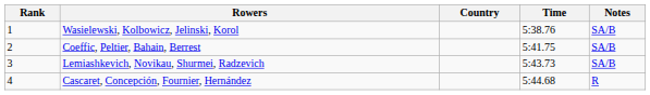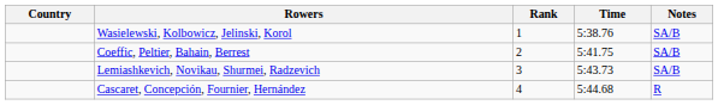 <table class="wikitable sortable" width=60%>
 <tr>
+<th>Country</th>
+<th>Rowers</th>
 <th>Rank</th>
-<th>Rowers</th>
-<th>Country</th>
 <th>Time</th>
 <th>Notes</th>
 </tr>
 <tr>
+<td></td>
+<td><a href='#'>Wasielewski</a>, <a href='#'>Kolbowicz</a>, <a href='#'>Jelinski</a>, <a href='#'>Korol</a></td>
 <td>1</td>
-<td><a href='#'>Wasielewski</a>, <a href='#'>Kolbowicz</a>, <a href='#'>Jelinski</a>, <a href='#'>Korol</a></td>
-<td></td>
 <td>5:38.76</td>
 <td><a href='#'>SA/B</a></td>
 </tr>
 <tr>
+<td></td>
+<td><a href='#'>Coeffic</a>, <a href='#'>Peltier</a>, <a href='#'>Bahain</a>, <a href='#'>Berrest</a></td>
 <td>2</td>
-<td><a href='#'>Coeffic</a>, <a href='#'>Peltier</a>, <a href='#'>Bahain</a>, <a href='#'>Berrest</a></td>
-<td></td>
 <td>5:41.75</td>
 <td><a href='#'>SA/B</a></td>
 </tr>
 <tr>
+<td></td>
+<td><a href='#'>Lemiashkevich</a>, <a href='#'>Novikau</a>, <a href='#'>Shurmei</a>, <a href='#'>Radzevich</a></td>
 <td>3</td>
-<td><a href='#'>Lemiashkevich</a>, <a href='#'>Novikau</a>, <a href='#'>Shurmei</a>, <a href='#'>Radzevich</a></td>
-<td></td>
 <td>5:43.73</td>
 <td><a href='#'>SA/B</a></td>
 </tr>
 <tr>
+<td></td>
+<td><a href='#'>Cascaret</a>, <a href='#'>Concepción</a>, <a href='#'>Fournier</a>,  <a href='#'>Hernández</a></td>
 <td>4</td>
-<td><a href='#'>Cascaret</a>, <a href='#'>Concepción</a>, <a href='#'>Fournier</a>,  <a href='#'>Hernández</a></td>
-<td></td>
 <td>5:44.68</td>
 <td><a href='#'>R</a></td>
 </tr>
 </table>
